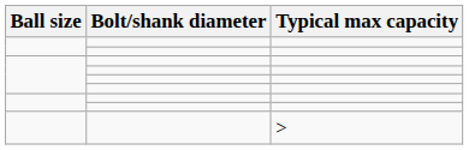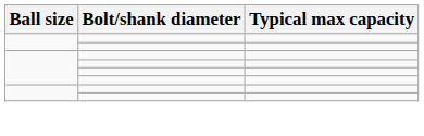 <table class="wikitable">
 <tr>
 <th scope=col>Ball size</th>
 <th scope=col>Bolt/shank diameter</th>
 <th scope=col>Typical max capacity</th>
 </tr>
 <tr>
 <td rowspan="2"></td>
 <td></td>
 <td></td>
 </tr>
 <tr>
 <td></td>
 <td></td>
 </tr>
 <tr>
 <td rowspan="4"></td>
 <td></td>
 <td></td>
 </tr>
 <tr>
 <td></td>
 <td></td>
 </tr>
 <tr>
 <td></td>
 <td></td>
 </tr>
 <tr>
 <td></td>
 <td></td>
 </tr>
 <tr>
 <td rowspan="2"></td>
 <td></td>
 <td></td>
 </tr>
 <tr>
 <td></td>
 <td></td>
 </tr>
-<tr>
-<td></td>
-<td></td>
-<td>></td>
-</tr>
 </table>
